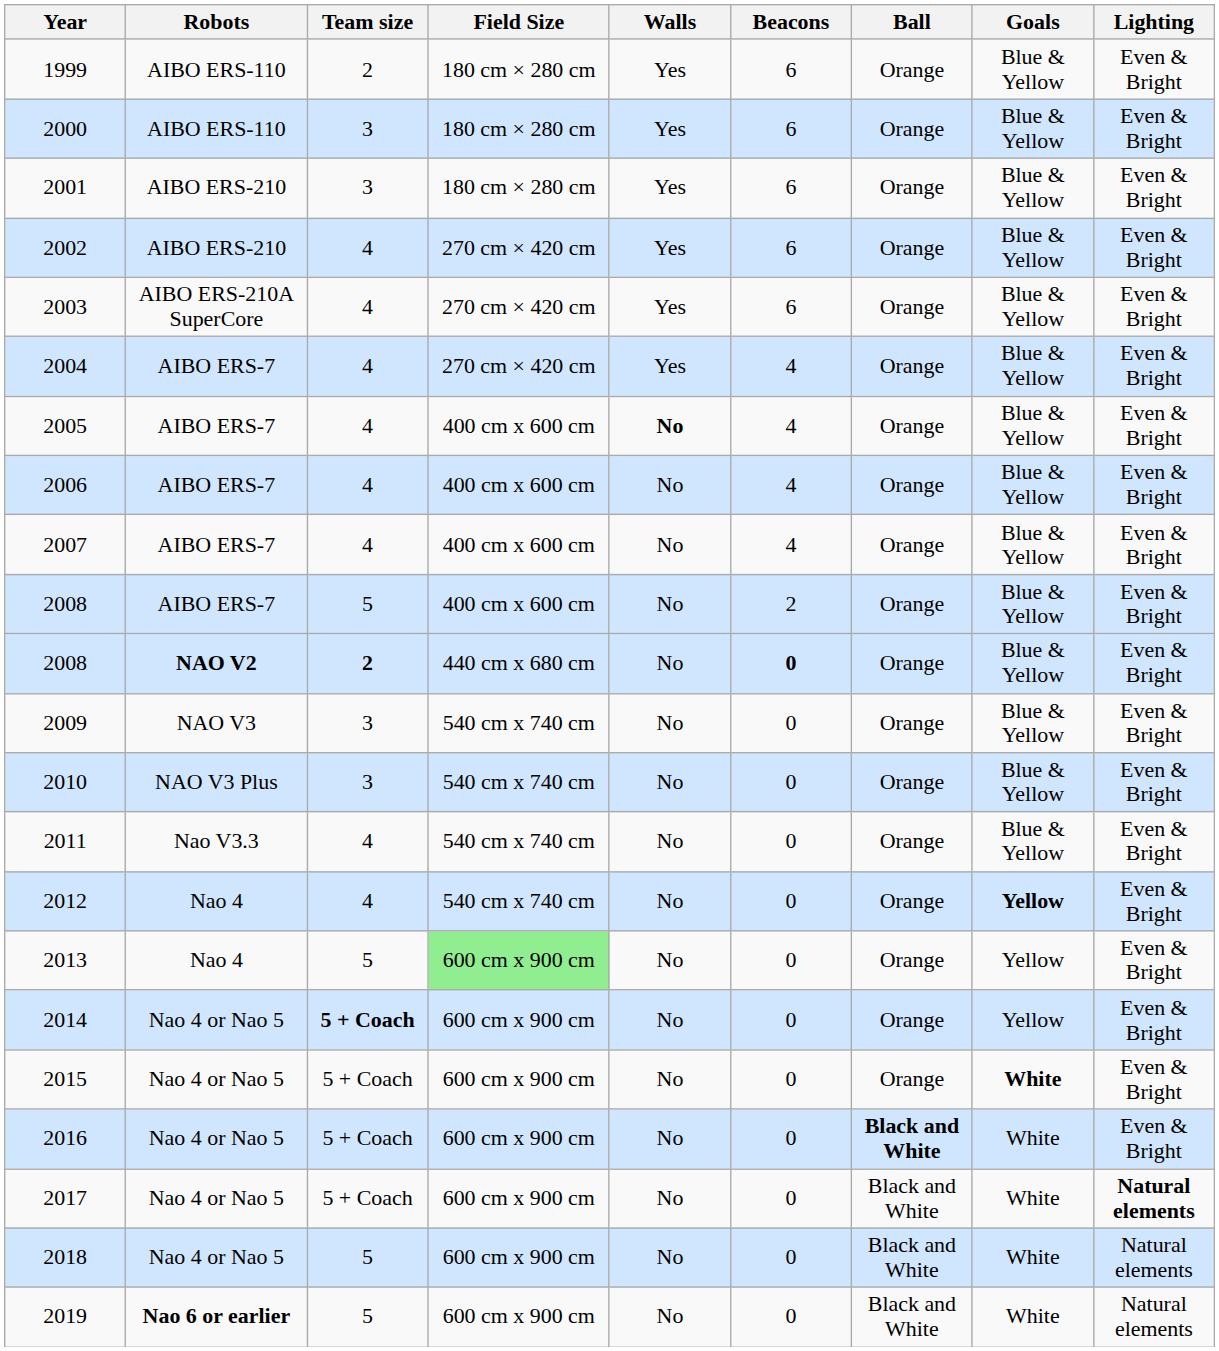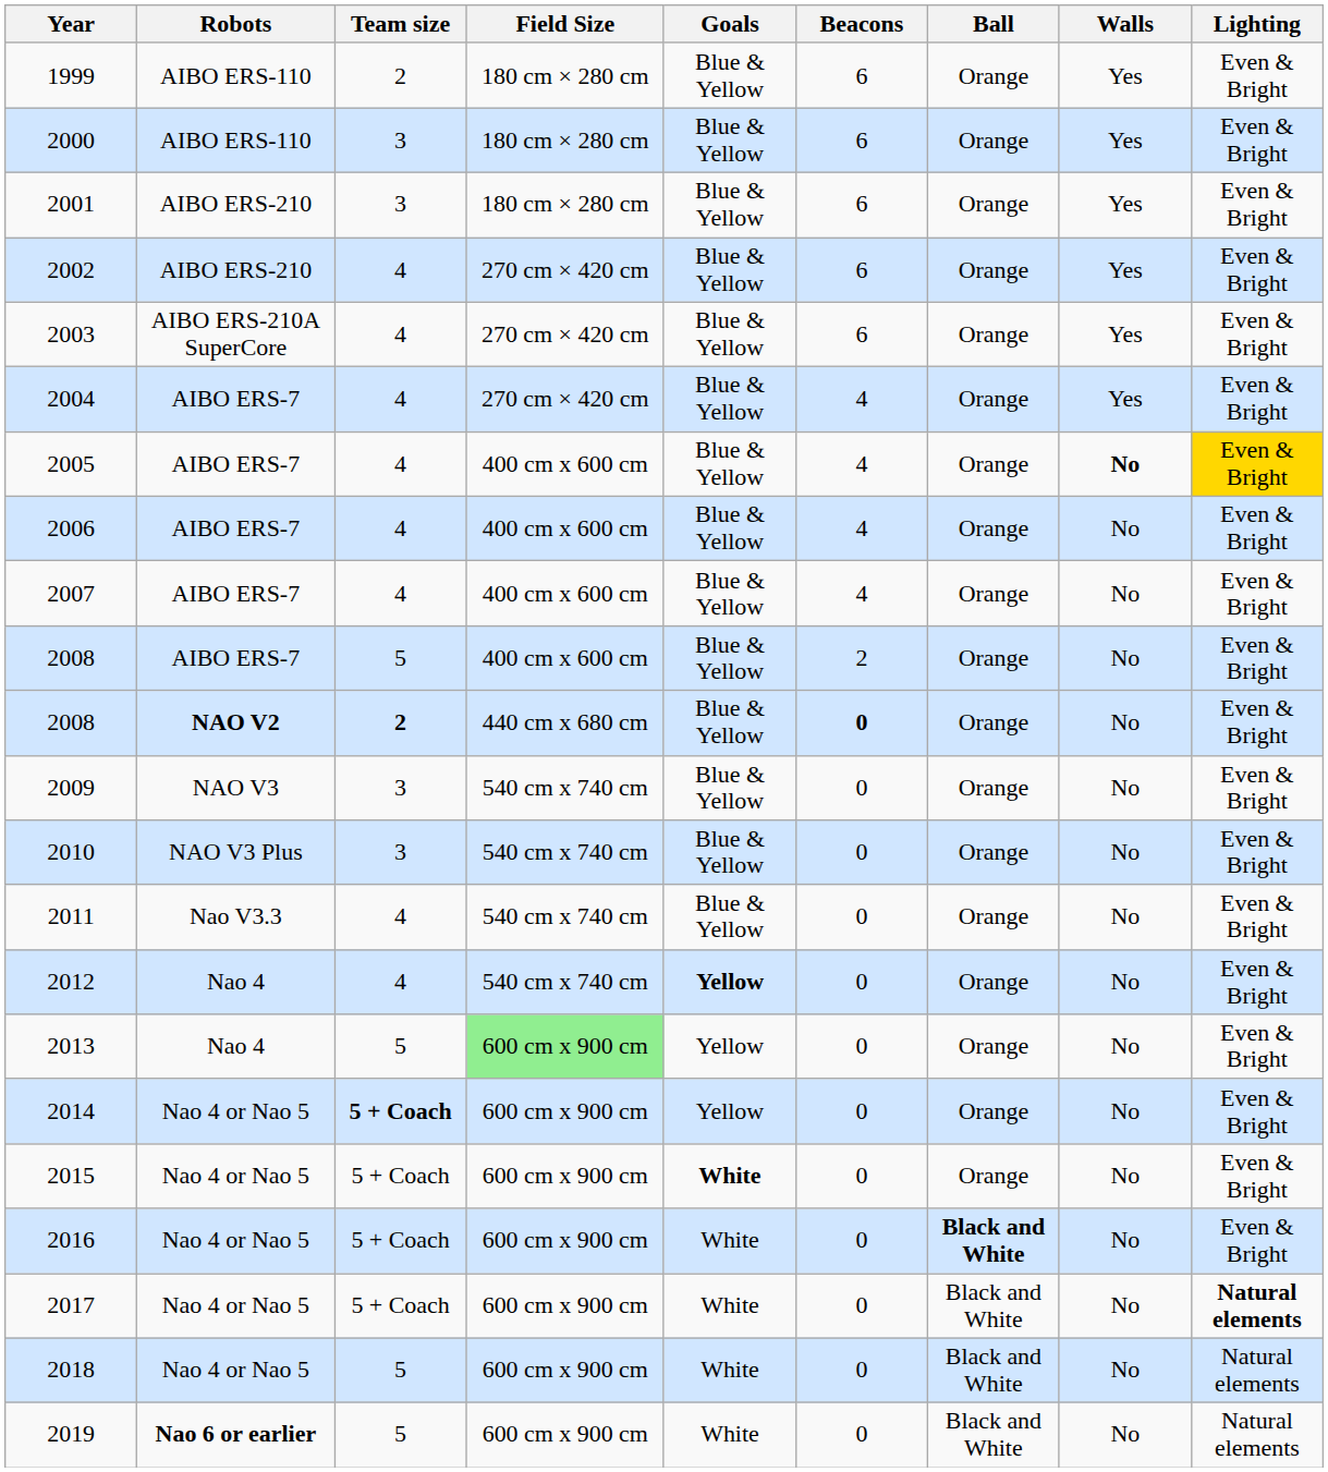 <table class="wikitable" style="text-align:center; width:100%">
 <tr>
 <th width=10%>Year</th>
 <th style="width:15%;">Robots</th>
 <th width=10%>Team size</th>
 <th width=15%>Field Size</th>
-<th width=10%>Walls</th>
+<th width=10%>Goals</th>
 <th width=10%>Beacons</th>
 <th width=10%>Ball</th>
-<th width=10%>Goals</th>
+<th width=10%>Walls</th>
 <th width=10%>Lighting</th>
 </tr>
 <tr style="text-align:center;">
 <td>1999</td>
 <td>AIBO ERS-110</td>
 <td>2</td>
 <td>180 cm × 280 cm</td>
-<td>Yes</td>
+<td>Blue & Yellow</td>
 <td>6</td>
 <td>Orange</td>
-<td>Blue & Yellow</td>
+<td>Yes</td>
 <td>Even & Bright</td>
 </tr>
 <tr style="background:#d0e6ff; text-align:center;">
 <td>2000</td>
 <td>AIBO ERS-110</td>
 <td>3</td>
 <td>180 cm × 280 cm</td>
-<td>Yes</td>
+<td>Blue & Yellow</td>
 <td>6</td>
 <td>Orange</td>
-<td>Blue & Yellow</td>
+<td>Yes</td>
 <td>Even & Bright</td>
 </tr>
 <tr style="text-align:center;">
 <td>2001</td>
 <td>AIBO ERS-210</td>
 <td>3</td>
 <td>180 cm × 280 cm</td>
-<td>Yes</td>
+<td>Blue & Yellow</td>
 <td>6</td>
 <td>Orange</td>
-<td>Blue & Yellow</td>
+<td>Yes</td>
 <td>Even & Bright</td>
 </tr>
 <tr style="background:#d0e6ff; text-align:center;">
 <td>2002</td>
 <td>AIBO ERS-210</td>
 <td>4</td>
 <td>270 cm × 420 cm</td>
-<td>Yes</td>
+<td>Blue & Yellow</td>
 <td>6</td>
 <td>Orange</td>
-<td>Blue & Yellow</td>
+<td>Yes</td>
 <td>Even & Bright</td>
 </tr>
 <tr style="text-align:center;">
 <td>2003</td>
 <td>AIBO ERS-210A SuperCore</td>
 <td>4</td>
 <td>270 cm × 420 cm</td>
-<td>Yes</td>
+<td>Blue & Yellow</td>
 <td>6</td>
 <td>Orange</td>
-<td>Blue & Yellow</td>
+<td>Yes</td>
 <td>Even & Bright</td>
 </tr>
 <tr style="background:#d0e6ff; text-align:center;">
 <td>2004</td>
 <td>AIBO ERS-7</td>
 <td>4</td>
 <td>270 cm × 420 cm</td>
-<td>Yes</td>
+<td>Blue & Yellow</td>
 <td>4</td>
 <td>Orange</td>
-<td>Blue & Yellow</td>
+<td>Yes</td>
 <td>Even & Bright</td>
 </tr>
 <tr style="text-align:center;">
 <td>2005</td>
 <td>AIBO ERS-7</td>
 <td>4</td>
 <td>400 cm x 600 cm</td>
-<td><strong>No</strong></td>
+<td>Blue & Yellow</td>
 <td>4</td>
 <td>Orange</td>
-<td>Blue & Yellow</td>
-<td>Even & Bright</td>
+<td><strong>No</strong></td>
+<td style="background: gold;">Even & Bright</td>
 </tr>
 <tr style="background:#d0e6ff; text-align:center;">
 <td>2006</td>
 <td>AIBO ERS-7</td>
 <td>4</td>
 <td>400 cm x 600 cm</td>
-<td>No</td>
+<td>Blue & Yellow</td>
 <td>4</td>
 <td>Orange</td>
-<td>Blue & Yellow</td>
+<td>No</td>
 <td>Even & Bright</td>
 </tr>
 <tr style="text-align:center;">
 <td>2007</td>
 <td>AIBO ERS-7</td>
 <td>4</td>
 <td>400 cm x 600 cm</td>
-<td>No</td>
+<td>Blue & Yellow</td>
 <td>4</td>
 <td>Orange</td>
-<td>Blue & Yellow</td>
+<td>No</td>
 <td>Even & Bright</td>
 </tr>
 <tr style="background:#d0e6ff; text-align:center;">
 <td>2008</td>
 <td>AIBO ERS-7</td>
 <td>5</td>
 <td>400 cm x 600 cm</td>
-<td>No</td>
+<td>Blue & Yellow</td>
 <td>2</td>
 <td>Orange</td>
-<td>Blue & Yellow</td>
+<td>No</td>
 <td>Even & Bright</td>
 </tr>
 <tr style="background:#d0e6ff; text-align:center;">
 <td>2008</td>
 <td><strong>NAO V2</strong></td>
 <td><strong>2</strong></td>
 <td>440 cm x 680 cm</td>
-<td>No</td>
+<td>Blue & Yellow</td>
 <td><strong>0</strong></td>
 <td>Orange</td>
-<td>Blue & Yellow</td>
+<td>No</td>
 <td>Even & Bright</td>
 </tr>
 <tr style="text-align:center;">
 <td>2009</td>
 <td>NAO V3</td>
 <td>3</td>
 <td>540 cm x 740 cm</td>
-<td>No</td>
+<td>Blue & Yellow</td>
 <td>0</td>
 <td>Orange</td>
-<td>Blue & Yellow</td>
+<td>No</td>
 <td>Even & Bright</td>
 </tr>
 <tr style="background:#d0e6ff; text-align:center;">
 <td>2010</td>
 <td>NAO V3 Plus</td>
 <td>3</td>
 <td>540 cm x 740 cm</td>
-<td>No</td>
+<td>Blue & Yellow</td>
 <td>0</td>
 <td>Orange</td>
-<td>Blue & Yellow</td>
+<td>No</td>
 <td>Even & Bright</td>
 </tr>
 <tr style="text-align:center;">
 <td>2011</td>
 <td>Nao V3.3</td>
 <td>4</td>
 <td>540 cm x 740 cm</td>
-<td>No</td>
+<td>Blue & Yellow</td>
 <td>0</td>
 <td>Orange</td>
-<td>Blue & Yellow</td>
+<td>No</td>
 <td>Even & Bright</td>
 </tr>
 <tr style="background:#d0e6ff; text-align:center;">
 <td>2012</td>
 <td>Nao 4</td>
 <td>4</td>
 <td>540 cm x 740 cm</td>
-<td>No</td>
+<td><strong>Yellow</strong></td>
 <td>0</td>
 <td>Orange</td>
-<td><strong>Yellow</strong></td>
+<td>No</td>
 <td>Even & Bright</td>
 </tr>
 <tr style="text-align:center;">
 <td>2013</td>
 <td>Nao 4</td>
 <td>5</td>
 <td style="background: lightgreen;">600 cm x 900 cm</td>
-<td>No</td>
+<td>Yellow</td>
 <td>0</td>
 <td>Orange</td>
-<td>Yellow</td>
+<td>No</td>
 <td>Even & Bright</td>
 </tr>
 <tr style="background:#d0e6ff; text-align:center;">
 <td>2014</td>
 <td>Nao 4 or Nao 5</td>
 <td><strong>5 + Coach</strong></td>
 <td>600 cm x 900 cm</td>
-<td>No</td>
+<td>Yellow</td>
 <td>0</td>
 <td>Orange</td>
-<td>Yellow</td>
+<td>No</td>
 <td>Even & Bright</td>
 </tr>
 <tr style="text-align:center;">
 <td>2015</td>
 <td>Nao 4 or Nao 5</td>
 <td>5 + Coach</td>
 <td>600 cm x 900 cm</td>
-<td>No</td>
+<td><strong>White</strong></td>
 <td>0</td>
 <td>Orange</td>
-<td><strong>White</strong></td>
+<td>No</td>
 <td>Even & Bright</td>
 </tr>
 <tr style="background:#d0e6ff; text-align:center;">
 <td>2016</td>
 <td>Nao 4 or Nao 5</td>
 <td>5 + Coach</td>
 <td>600 cm x 900 cm</td>
-<td>No</td>
+<td>White</td>
 <td>0</td>
 <td><strong>Black and White</strong></td>
-<td>White</td>
+<td>No</td>
 <td>Even & Bright</td>
 </tr>
 <tr style="text-align:center;">
 <td>2017</td>
 <td>Nao 4 or Nao 5</td>
 <td>5 + Coach</td>
 <td>600 cm x 900 cm</td>
-<td>No</td>
+<td>White</td>
 <td>0</td>
 <td>Black and White</td>
-<td>White</td>
+<td>No</td>
 <td><strong>Natural elements</strong></td>
 </tr>
 <tr style="background:#d0e6ff; text-align:center;">
 <td>2018</td>
 <td>Nao 4 or Nao 5</td>
 <td>5</td>
 <td>600 cm x 900 cm</td>
-<td>No</td>
+<td>White</td>
 <td>0</td>
 <td>Black and White</td>
-<td>White</td>
+<td>No</td>
 <td>Natural elements</td>
 </tr>
 <tr style="text-align:center;">
 <td>2019</td>
 <td><strong>Nao 6 or earlier</strong></td>
 <td>5</td>
 <td>600 cm x 900 cm</td>
-<td>No</td>
+<td>White</td>
 <td>0</td>
 <td>Black and White</td>
-<td>White</td>
+<td>No</td>
 <td>Natural elements</td>
 </tr>
 </table>
